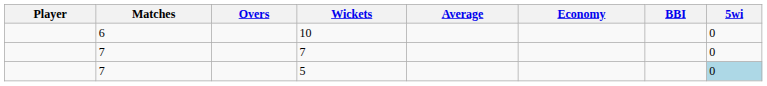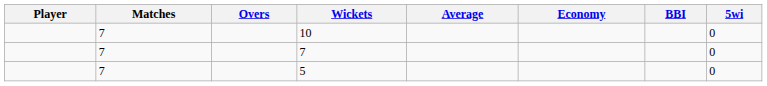 <table class="wikitable sortable" style="width:80%;">
 <tr>
 <th>Player</th>
 <th>Matches</th>
 <th><a href='#'>Overs</a></th>
 <th><a href='#'>Wickets</a></th>
 <th><a href='#'>Average</a></th>
 <th><a href='#'>Economy</a></th>
 <th><a href='#'>BBI</a></th>
 <th><a href='#'>5wi</a></th>
 </tr>
 <tr>
 <td></td>
-<td>6</td>
+<td>7</td>
 <td></td>
 <td>10</td>
 <td></td>
 <td></td>
 <td></td>
 <td>0</td>
 </tr>
 <tr>
 <td></td>
 <td>7</td>
 <td></td>
 <td>7</td>
 <td></td>
 <td></td>
 <td></td>
 <td>0</td>
 </tr>
 <tr>
 <td></td>
 <td>7</td>
 <td></td>
 <td>5</td>
 <td></td>
 <td></td>
 <td></td>
-<td style="background: lightblue;">0</td>
+<td>0</td>
 </tr>
 </table>
